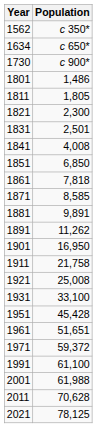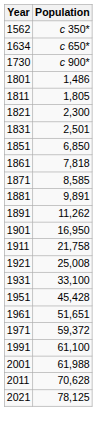 <table class="wikitable">
 <tr>
 <th>Year</th>
 <th>Population</th>
 </tr>
 <tr>
 <td>1562</td>
 <td align="right"><em>c</em> 350*</td>
 </tr>
 <tr>
 <td>1634</td>
 <td align="right"><em>c</em> 650*</td>
 </tr>
 <tr>
 <td>1730</td>
 <td align="right"><em>c</em> 900*</td>
 </tr>
 <tr>
 <td>1801</td>
 <td align="right">1,486</td>
 </tr>
 <tr>
 <td>1811</td>
 <td align="right">1,805</td>
 </tr>
 <tr>
 <td>1821</td>
 <td align="right">2,300</td>
 </tr>
 <tr>
 <td>1831</td>
 <td align="right">2,501</td>
-</tr>
-<tr>
-<td>1841</td>
-<td align="right">4,008</td>
 </tr>
 <tr>
 <td>1851</td>
 <td align="right">6,850</td>
 </tr>
 <tr>
 <td>1861</td>
 <td align="right">7,818</td>
 </tr>
 <tr>
 <td>1871</td>
 <td align="right">8,585</td>
 </tr>
 <tr>
 <td>1881</td>
 <td align="right">9,891</td>
 </tr>
 <tr>
 <td>1891</td>
 <td align="right">11,262</td>
 </tr>
 <tr>
 <td>1901</td>
 <td align="right">16,950</td>
 </tr>
 <tr>
 <td>1911</td>
 <td align="right">21,758</td>
 </tr>
 <tr>
 <td>1921</td>
 <td align="right">25,008</td>
 </tr>
 <tr>
 <td>1931</td>
 <td align="right">33,100</td>
 </tr>
 <tr>
 <td>1951</td>
 <td align="right">45,428</td>
 </tr>
 <tr>
 <td>1961</td>
 <td align="right">51,651</td>
 </tr>
 <tr>
 <td>1971</td>
 <td align="right">59,372</td>
 </tr>
 <tr>
 <td>1991</td>
 <td align="right">61,100</td>
 </tr>
 <tr>
 <td>2001</td>
 <td align="right">61,988</td>
 </tr>
 <tr>
 <td>2011</td>
 <td align="right">70,628</td>
 </tr>
 <tr>
 <td>2021</td>
 <td align="right">78,125</td>
 </tr>
 </table>
